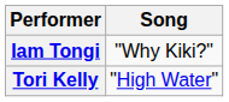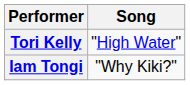 <table class="wikitable unsortable" style="text-align:center">
 <tr>
 <th scope="col">Performer</th>
 <th scope="col">Song</th>
 </tr>
 <tr>
+<th scope="row"><a href='#'>Tori Kelly</a></th>
+<td>"<a href='#'>High Water</a>"</td>
+</tr>
+<tr>
 <th scope="row"><a href='#'>Iam Tongi</a></th>
 <td>"Why Kiki?"</td>
 </tr>
-<tr>
-<th scope="row"><a href='#'>Tori Kelly</a></th>
-<td>"<a href='#'>High Water</a>"</td>
-</tr>
 </table>
